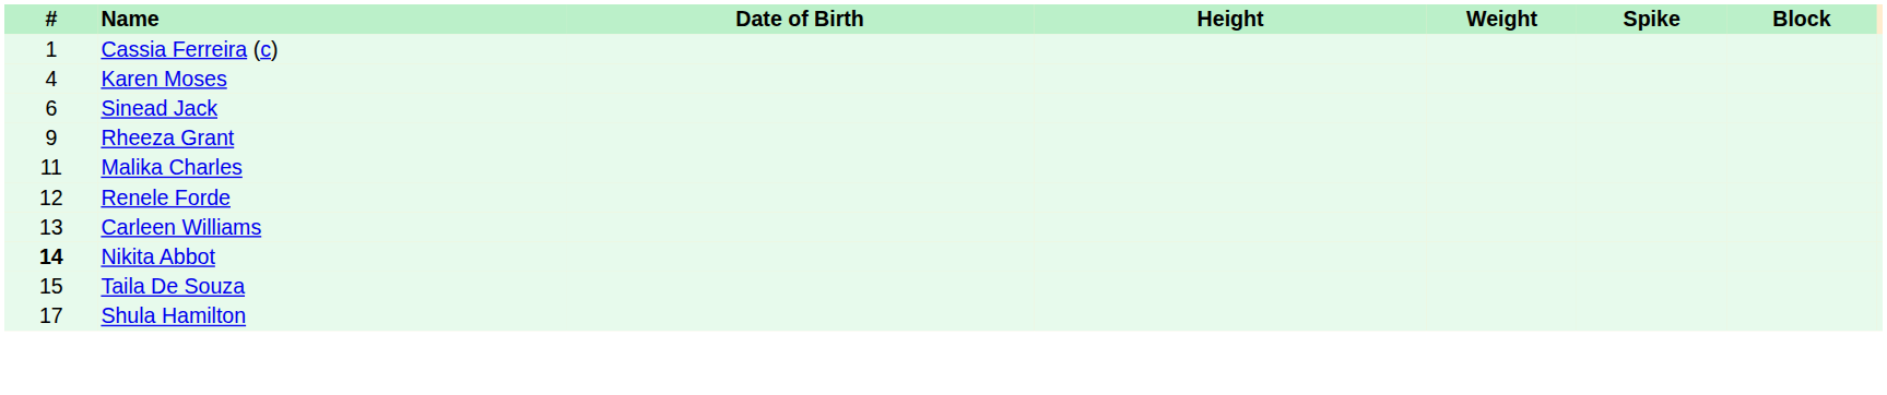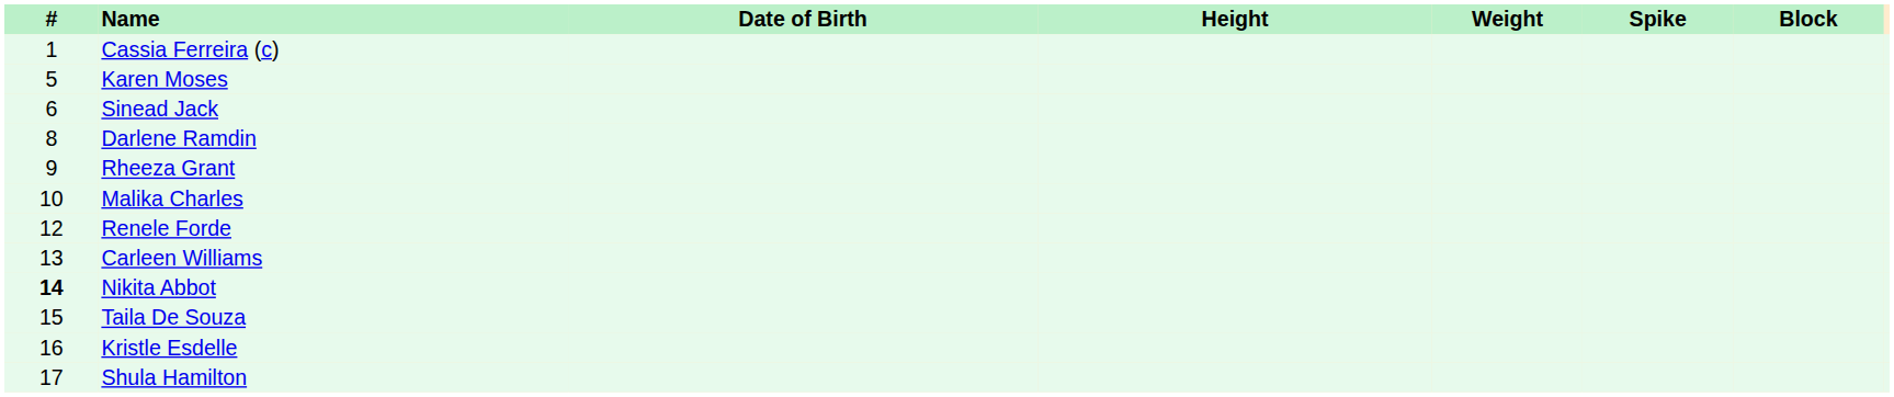 <table border=0 cellpadding=2 cellspacing=0  |- bgcolor=#FFECCE style="text-align:center; font-size:90%;" width=100%>
 <tr bgcolor=#BBF0C9>
 <th width=5%>#</th>
 <th width=25% align=left>Name</th>
 <th width=25%>Date of Birth</th>
 <th width=21%>Height</th>
 <th width=8%>Weight</th>
 <th width=8%>Spike</th>
 <th width=8%>Block</th>
 </tr>
 <tr bgcolor=#E7FAEC>
 <td>1</td>
 <td align=left><a href='#'>Cassia Ferreira</a> (<a href='#'>c</a>)</td>
 <td></td>
 <td></td>
 <td></td>
 <td></td>
 <td></td>
 <td></td>
 </tr>
 <tr bgcolor=#E7FAEC>
-<td>4</td>
+<td>5</td>
 <td align=left><a href='#'>Karen Moses</a></td>
 <td></td>
 <td></td>
 <td></td>
 <td></td>
 <td></td>
 <td></td>
 </tr>
 <tr bgcolor=#E7FAEC>
 <td>6</td>
 <td align=left><a href='#'>Sinead Jack</a></td>
 <td></td>
 <td></td>
 <td></td>
 <td></td>
 <td></td>
 <td></td>
 </tr>
 <tr bgcolor=#E7FAEC>
+<td>8</td>
+<td align=left><a href='#'>Darlene Ramdin</a></td>
+<td></td>
+<td></td>
+<td></td>
+<td></td>
+<td></td>
+<td></td>
+</tr>
+<tr bgcolor=#E7FAEC>
 <td>9</td>
 <td align=left><a href='#'>Rheeza Grant</a></td>
 <td></td>
 <td></td>
 <td></td>
 <td></td>
 <td></td>
 <td></td>
 </tr>
 <tr bgcolor=#E7FAEC>
-<td>11</td>
+<td>10</td>
 <td align=left><a href='#'>Malika Charles</a></td>
 <td></td>
 <td></td>
 <td></td>
 <td></td>
 <td></td>
 <td></td>
 </tr>
 <tr bgcolor=#E7FAEC>
 <td>12</td>
 <td align=left><a href='#'>Renele Forde</a></td>
 <td></td>
 <td></td>
 <td></td>
 <td></td>
 <td></td>
 <td></td>
 </tr>
 <tr bgcolor=#E7FAEC>
 <td>13</td>
 <td align=left><a href='#'>Carleen Williams</a></td>
 <td></td>
 <td></td>
 <td></td>
 <td></td>
 <td></td>
 <td></td>
 </tr>
 <tr bgcolor=#E7FAEC>
 <td><strong>14</strong></td>
 <td align=left><a href='#'>Nikita Abbot</a></td>
 <td></td>
 <td></td>
 <td></td>
 <td></td>
 <td></td>
 <td></td>
 </tr>
 <tr bgcolor=#E7FAEC>
 <td>15</td>
 <td align=left><a href='#'>Taila De Souza</a></td>
 <td></td>
 <td></td>
 <td></td>
 <td></td>
 <td></td>
 <td></td>
 </tr>
 <tr bgcolor=#E7FAEC>
+<td>16</td>
+<td align=left><a href='#'>Kristle Esdelle</a></td>
+<td></td>
+<td></td>
+<td></td>
+<td></td>
+<td></td>
+<td></td>
+</tr>
+<tr bgcolor=#E7FAEC>
 <td>17</td>
 <td align=left><a href='#'>Shula Hamilton</a></td>
 <td></td>
 <td></td>
 <td></td>
 <td></td>
 <td></td>
 <td></td>
 </tr>
 </table>
